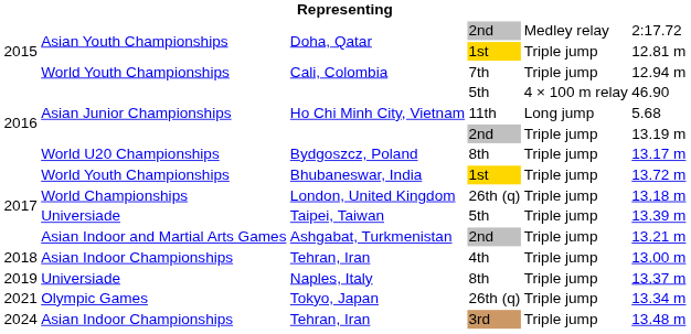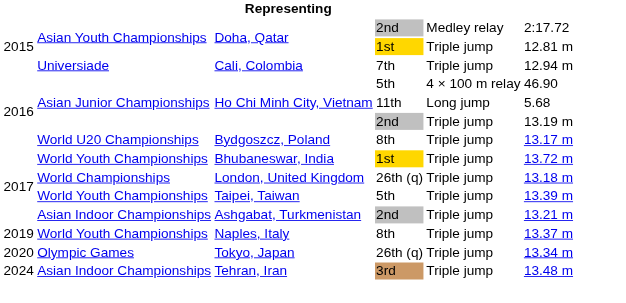 <table>
 <tr>
 <th colspan="6">Representing </th>
 </tr>
 <tr>
 <td rowspan=3>2015</td>
 <td rowspan=2><a href='#'>Asian Youth Championships</a></td>
 <td rowspan=2><a href='#'>Doha, Qatar</a></td>
 <td bgcolor=silver>2nd</td>
 <td>Medley relay</td>
 <td>2:17.72</td>
 </tr>
 <tr>
 <td bgcolor=gold>1st</td>
 <td>Triple jump</td>
 <td>12.81 m</td>
 </tr>
 <tr>
-<td><a href='#'>World Youth Championships</a></td>
+<td><a href='#'>Universiade</a></td>
 <td><a href='#'>Cali, Colombia</a></td>
 <td>7th</td>
 <td>Triple jump</td>
 <td>12.94 m</td>
 </tr>
 <tr>
 <td rowspan=4>2016</td>
 <td rowspan=3><a href='#'>Asian Junior Championships</a></td>
 <td rowspan=3><a href='#'>Ho Chi Minh City, Vietnam</a></td>
 <td>5th</td>
 <td>4 × 100 m relay</td>
 <td>46.90</td>
 </tr>
 <tr>
 <td>11th</td>
 <td>Long jump</td>
 <td>5.68</td>
 </tr>
 <tr>
 <td bgcolor=silver>2nd</td>
 <td>Triple jump</td>
 <td>13.19 m</td>
 </tr>
 <tr>
 <td><a href='#'>World U20 Championships</a></td>
 <td><a href='#'>Bydgoszcz, Poland</a></td>
 <td>8th</td>
 <td>Triple jump</td>
 <td><a href='#'>13.17 m</a></td>
 </tr>
 <tr>
 <td rowspan=4>2017</td>
 <td><a href='#'>World Youth Championships</a></td>
 <td><a href='#'>Bhubaneswar, India</a></td>
 <td bgcolor=gold>1st</td>
 <td>Triple jump</td>
 <td><a href='#'>13.72 m</a></td>
 </tr>
 <tr>
 <td><a href='#'>World Championships</a></td>
 <td><a href='#'>London, United Kingdom</a></td>
 <td>26th (q)</td>
 <td>Triple jump</td>
 <td><a href='#'>13.18 m</a></td>
 </tr>
 <tr>
-<td><a href='#'>Universiade</a></td>
+<td><a href='#'>World Youth Championships</a></td>
 <td><a href='#'>Taipei, Taiwan</a></td>
 <td>5th</td>
 <td>Triple jump</td>
 <td><a href='#'>13.39 m</a></td>
 </tr>
 <tr>
-<td><a href='#'>Asian Indoor and Martial Arts Games</a></td>
+<td><a href='#'>Asian Indoor Championships</a></td>
 <td><a href='#'>Ashgabat, Turkmenistan</a></td>
 <td bgcolor=silver>2nd</td>
 <td>Triple jump</td>
 <td><a href='#'>13.21 m</a></td>
 </tr>
 <tr>
-<td>2018</td>
-<td><a href='#'>Asian Indoor Championships</a></td>
-<td><a href='#'>Tehran, Iran</a></td>
-<td>4th</td>
-<td>Triple jump</td>
-<td><a href='#'>13.00 m</a></td>
-</tr>
-<tr>
 <td>2019</td>
-<td><a href='#'>Universiade</a></td>
+<td><a href='#'>World Youth Championships</a></td>
 <td><a href='#'>Naples, Italy</a></td>
 <td>8th</td>
 <td>Triple jump</td>
 <td><a href='#'>13.37 m</a></td>
 </tr>
 <tr>
-<td>2021</td>
+<td>2020</td>
 <td><a href='#'>Olympic Games</a></td>
 <td><a href='#'>Tokyo, Japan</a></td>
 <td>26th (q)</td>
 <td>Triple jump</td>
 <td><a href='#'>13.34 m</a></td>
 </tr>
 <tr>
 <td>2024</td>
 <td><a href='#'>Asian Indoor Championships</a></td>
 <td><a href='#'>Tehran, Iran</a></td>
 <td bgcolor=cc9966>3rd</td>
 <td>Triple jump</td>
 <td><a href='#'>13.48 m</a></td>
 </tr>
 </table>
